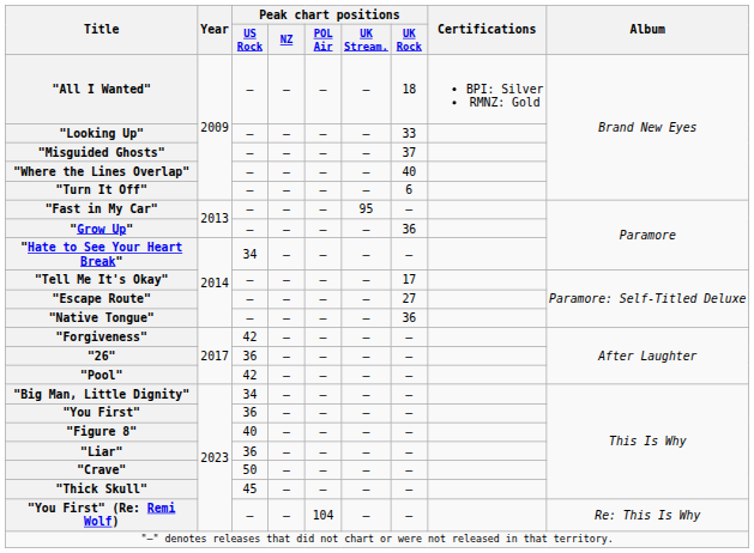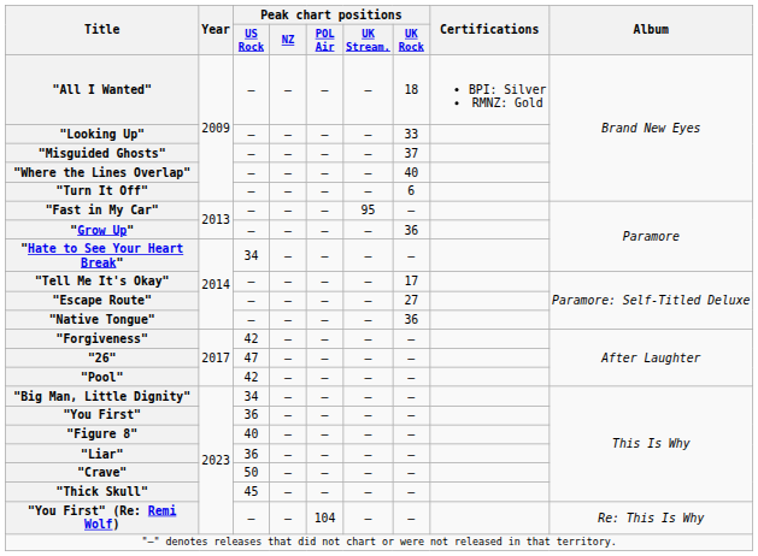 <table class="wikitable plainrowheaders" style="text-align:center;">
 <tr>
 <th scope="col" rowspan="2" style="width:16em;">Title</th>
 <th scope="col" rowspan="2">Year</th>
 <th scope="col" colspan="5">Peak chart positions</th>
 <th rowspan="2">Certifications</th>
 <th rowspan="2" scope="col">Album</th>
 </tr>
 <tr>
 <th scope="col" style="width:3em;font-size:90%;"><a href='#'>US <br>Rock</a><br></th>
 <th scope="col" style="width:3em;font-size:90%;"><a href='#'>NZ</a><br></th>
 <th scope="col" style="width:3em;font-size:90%;"><a href='#'>POL<br>Air</a><br></th>
 <th scope="col" style="width:3em;font-size:90%;"><a href='#'>UK<br>Stream.</a><br></th>
 <th scope="col" style="width:3em;font-size:90%;"><a href='#'>UK Rock</a><br></th>
 </tr>
 <tr>
 <th scope="row">"All I Wanted"</th>
 <td rowspan="5">2009</td>
 <td>—</td>
 <td>—</td>
 <td>—</td>
 <td>—</td>
 <td>18</td>
 <td><br><ul><li>BPI: Silver</li><li>RMNZ: Gold</li></ul></td>
 <td rowspan="5"><em>Brand New Eyes</em></td>
 </tr>
 <tr>
 <th scope="row">"Looking Up"</th>
 <td>—</td>
 <td>—</td>
 <td>—</td>
 <td>—</td>
 <td>33</td>
 <td></td>
 </tr>
 <tr>
 <th scope="row">"Misguided Ghosts"</th>
 <td>—</td>
 <td>—</td>
 <td>—</td>
 <td>—</td>
 <td>37</td>
 <td></td>
 </tr>
 <tr>
 <th scope="row">"Where the Lines Overlap"</th>
 <td>—</td>
 <td>—</td>
 <td>—</td>
 <td>—</td>
 <td>40</td>
 <td></td>
 </tr>
 <tr>
 <th scope="row">"Turn It Off"</th>
 <td>—</td>
 <td>—</td>
 <td>—</td>
 <td>—</td>
 <td>6</td>
 <td></td>
 </tr>
 <tr>
 <th scope="row">"Fast in My Car"</th>
 <td rowspan=2>2013</td>
 <td>—</td>
 <td>—</td>
 <td>—</td>
 <td>95</td>
 <td>—</td>
 <td></td>
 <td rowspan="3"><em>Paramore</em></td>
 </tr>
 <tr>
 <th scope="row">"<a href='#'>Grow Up</a>"</th>
 <td>—</td>
 <td>—</td>
 <td>—</td>
 <td>—</td>
 <td>36</td>
 <td></td>
 </tr>
 <tr>
 <th scope="row">"<a href='#'>Hate to See Your Heart Break</a>"</th>
 <td rowspan=4>2014</td>
 <td>34</td>
 <td>—</td>
 <td>—</td>
 <td>—</td>
 <td>—</td>
 <td></td>
 </tr>
 <tr>
 <th scope="row">"Tell Me It's Okay"</th>
 <td>—</td>
 <td>—</td>
 <td>—</td>
 <td>—</td>
 <td>17</td>
 <td></td>
 <td rowspan="3"><em>Paramore: Self-Titled Deluxe</em></td>
 </tr>
 <tr>
 <th scope="row">"Escape Route"</th>
 <td>—</td>
 <td>—</td>
 <td>—</td>
 <td>—</td>
 <td>27</td>
 <td></td>
 </tr>
 <tr>
 <th scope="row">"Native Tongue"</th>
 <td>—</td>
 <td>—</td>
 <td>—</td>
 <td>—</td>
 <td>36</td>
 <td></td>
 </tr>
 <tr>
 <th scope="row">"Forgiveness"</th>
 <td rowspan="3">2017</td>
 <td>42</td>
 <td>—</td>
 <td>—</td>
 <td>—</td>
 <td>—</td>
 <td></td>
 <td rowspan="3"><em>After Laughter</em></td>
 </tr>
 <tr>
 <th scope="row">"26"</th>
-<td>36</td>
+<td>47</td>
 <td>—</td>
 <td>—</td>
 <td>—</td>
 <td>—</td>
 <td></td>
 </tr>
 <tr>
 <th scope="row">"Pool"</th>
 <td>42</td>
 <td>—</td>
 <td>—</td>
 <td>—</td>
 <td>—</td>
 <td></td>
 </tr>
 <tr>
 <th scope="row">"Big Man, Little Dignity"</th>
 <td rowspan="7">2023</td>
 <td>34</td>
 <td>—</td>
 <td>—</td>
 <td>—</td>
 <td>—</td>
 <td></td>
 <td rowspan="6"><em>This Is Why</em></td>
 </tr>
 <tr>
 <th scope="row">"You First"</th>
 <td>36</td>
 <td>—</td>
 <td>—</td>
 <td>—</td>
 <td>—</td>
 <td></td>
 </tr>
 <tr>
 <th scope="row">"Figure 8"</th>
 <td>40</td>
 <td>—</td>
 <td>—</td>
 <td>—</td>
 <td>—</td>
 <td></td>
 </tr>
 <tr>
 <th scope="row">"Liar"</th>
 <td>36</td>
 <td>—</td>
 <td>—</td>
 <td>—</td>
 <td>—</td>
 <td></td>
 </tr>
 <tr>
 <th scope="row">"Crave"</th>
 <td>50</td>
 <td>—</td>
 <td>—</td>
 <td>—</td>
 <td>—</td>
 <td></td>
 </tr>
 <tr>
 <th scope="row">"Thick Skull"</th>
 <td>45</td>
 <td>—</td>
 <td>—</td>
 <td>—</td>
 <td>—</td>
 <td></td>
 </tr>
 <tr>
 <th scope="row">"You First" (Re: <a href='#'>Remi Wolf</a>)</th>
 <td>—</td>
 <td>—</td>
 <td>104</td>
 <td>—</td>
 <td>—</td>
 <td></td>
 <td><em>Re: This Is Why</em></td>
 </tr>
 <tr>
 <td colspan="16" style="font-size:85%">"—" denotes releases that did not chart or were not released in that territory.</td>
 </tr>
 </table>
